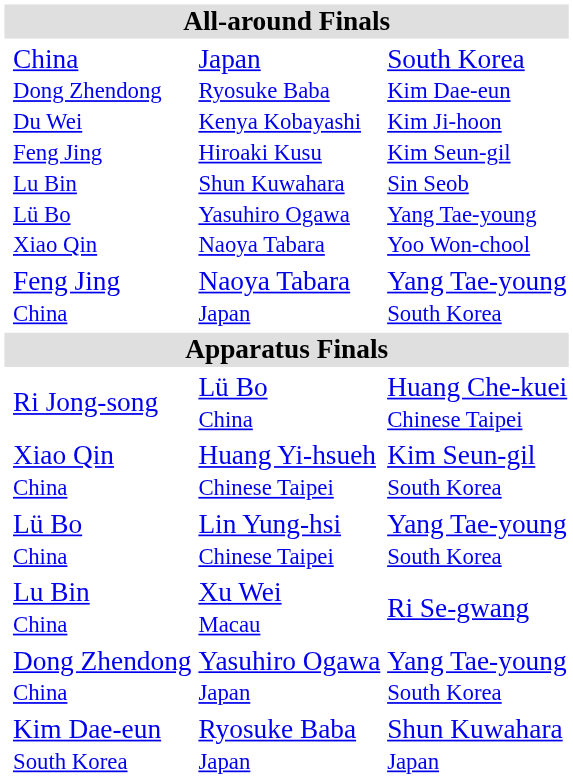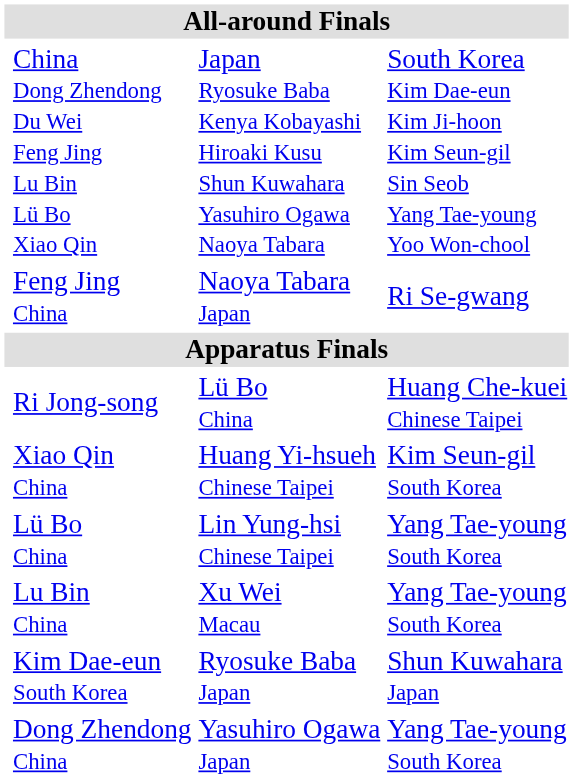 <table>
 <tr bgcolor="DFDFDF">
 <td colspan="4" align="center"><strong>All-around Finals</strong></td>
 </tr>
 <tr>
 <th scope=row style="text-align:left"></th>
 <td valign="top"> <a href='#'>China</a><br><small><a href='#'>Dong Zhendong</a><br><a href='#'>Du Wei</a><br><a href='#'>Feng Jing</a><br><a href='#'>Lu Bin</a><br><a href='#'>Lü Bo</a><br><a href='#'>Xiao Qin</a></small></td>
 <td valign="top"> <a href='#'>Japan</a><br><small><a href='#'>Ryosuke Baba</a><br><a href='#'>Kenya Kobayashi</a><br><a href='#'>Hiroaki Kusu</a><br><a href='#'>Shun Kuwahara</a><br><a href='#'>Yasuhiro Ogawa</a><br><a href='#'>Naoya Tabara</a></small></td>
 <td valign="top"> <a href='#'>South Korea</a><br><small><a href='#'>Kim Dae-eun</a><br><a href='#'>Kim Ji-hoon</a><br><a href='#'>Kim Seun-gil</a><br><a href='#'>Sin Seob</a><br><a href='#'>Yang Tae-young</a><br><a href='#'>Yoo Won-chool</a></small></td>
 </tr>
 <tr>
 <th scope=row style="text-align:left"></th>
 <td><a href='#'>Feng Jing</a><br><small> <a href='#'>China</a></small></td>
 <td><a href='#'>Naoya Tabara</a><br><small> <a href='#'>Japan</a></small></td>
-<td><a href='#'>Yang Tae-young</a><br><small> <a href='#'>South Korea</a></small></td>
+<td><a href='#'>Ri Se-gwang</a><br></td>
 </tr>
 <tr bgcolor="DFDFDF">
 <td colspan="4" align="center"><strong>Apparatus Finals</strong></td>
 </tr>
 <tr>
 <th scope=row style="text-align:left"></th>
 <td><a href='#'>Ri Jong-song</a><br></td>
 <td><a href='#'>Lü Bo</a><br><small> <a href='#'>China</a></small></td>
 <td><a href='#'>Huang Che-kuei</a><br><small> <a href='#'>Chinese Taipei</a></small></td>
 </tr>
 <tr>
 <th scope=row style="text-align:left"></th>
 <td><a href='#'>Xiao Qin</a><br><small> <a href='#'>China</a></small></td>
 <td><a href='#'>Huang Yi-hsueh</a><br><small> <a href='#'>Chinese Taipei</a></small></td>
 <td><a href='#'>Kim Seun-gil</a><br><small> <a href='#'>South Korea</a></small></td>
 </tr>
 <tr>
 <th scope=row style="text-align:left"></th>
 <td><a href='#'>Lü Bo</a><br><small> <a href='#'>China</a></small></td>
 <td><a href='#'>Lin Yung-hsi</a><br><small> <a href='#'>Chinese Taipei</a></small></td>
 <td><a href='#'>Yang Tae-young</a><br><small> <a href='#'>South Korea</a></small></td>
 </tr>
 <tr>
 <th scope=row style="text-align:left"></th>
 <td><a href='#'>Lu Bin</a><br><small> <a href='#'>China</a></small></td>
 <td><a href='#'>Xu Wei</a><br><small> <a href='#'>Macau</a></small></td>
-<td><a href='#'>Ri Se-gwang</a><br></td>
-</tr>
-<tr>
-<th scope=row style="text-align:left"></th>
-<td><a href='#'>Dong Zhendong</a><br><small> <a href='#'>China</a></small></td>
-<td><a href='#'>Yasuhiro Ogawa</a><br><small> <a href='#'>Japan</a></small></td>
 <td><a href='#'>Yang Tae-young</a><br><small> <a href='#'>South Korea</a></small></td>
 </tr>
 <tr>
 <th scope=row style="text-align:left"></th>
 <td><a href='#'>Kim Dae-eun</a><br><small> <a href='#'>South Korea</a></small></td>
 <td><a href='#'>Ryosuke Baba</a><br><small> <a href='#'>Japan</a></small></td>
 <td><a href='#'>Shun Kuwahara</a><br><small> <a href='#'>Japan</a></small></td>
 </tr>
+<tr>
+<th scope=row style="text-align:left"></th>
+<td><a href='#'>Dong Zhendong</a><br><small> <a href='#'>China</a></small></td>
+<td><a href='#'>Yasuhiro Ogawa</a><br><small> <a href='#'>Japan</a></small></td>
+<td><a href='#'>Yang Tae-young</a><br><small> <a href='#'>South Korea</a></small></td>
+</tr>
 </table>
